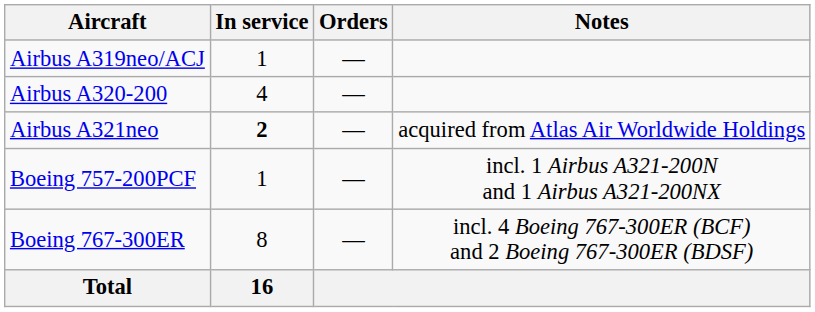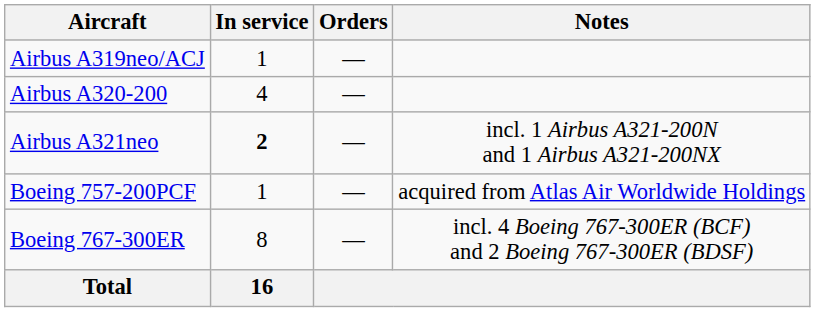 <table class="wikitable" style="border-collapse:collapse;text-align:center;">
 <tr>
 <th>Aircraft</th>
 <th>In service</th>
 <th>Orders</th>
 <th>Notes</th>
 </tr>
 <tr>
 <td align=left><a href='#'>Airbus A319neo/ACJ</a></td>
 <td>1</td>
 <td>—</td>
 <td></td>
 </tr>
 <tr>
 <td align=left><a href='#'>Airbus A320-200</a></td>
 <td>4</td>
 <td>—</td>
 <td></td>
 </tr>
 <tr>
 <td align=left><a href='#'>Airbus A321neo</a></td>
 <td><strong>2</strong></td>
 <td>—</td>
-<td>acquired from <a href='#'>Atlas Air Worldwide Holdings</a></td>
+<td>incl. 1 <em>Airbus A321-200N</em><br>and 1 <em>Airbus A321-200NX</em></td>
 </tr>
 <tr>
 <td align=left><a href='#'>Boeing 757-200PCF</a></td>
 <td>1</td>
 <td>—</td>
-<td>incl. 1 <em>Airbus A321-200N</em><br>and 1 <em>Airbus A321-200NX</em></td>
+<td>acquired from <a href='#'>Atlas Air Worldwide Holdings</a></td>
 </tr>
 <tr>
 <td align=left><a href='#'>Boeing 767-300ER</a></td>
 <td>8</td>
 <td>—</td>
 <td>incl. 4 <em>Boeing 767-300ER (BCF)</em><br>and 2 <em>Boeing 767-300ER (BDSF)</em></td>
 </tr>
 <tr>
 <th>Total</th>
 <th>16</th>
 <th colspan="2"></th>
 </tr>
 </table>
